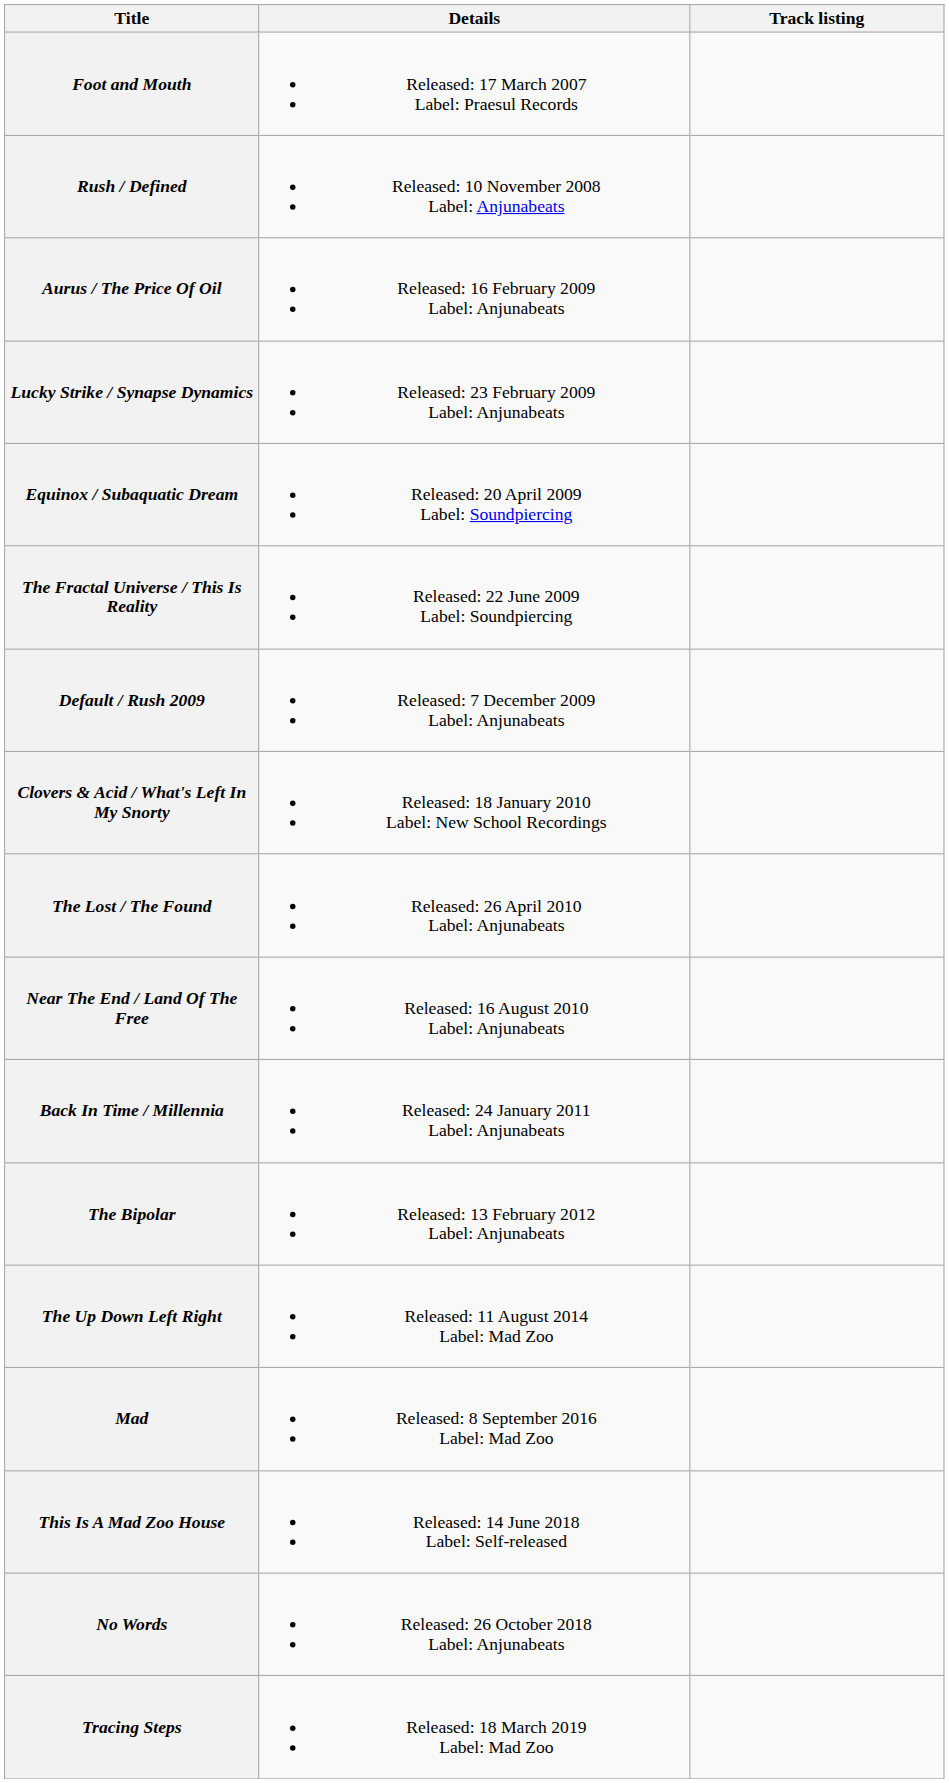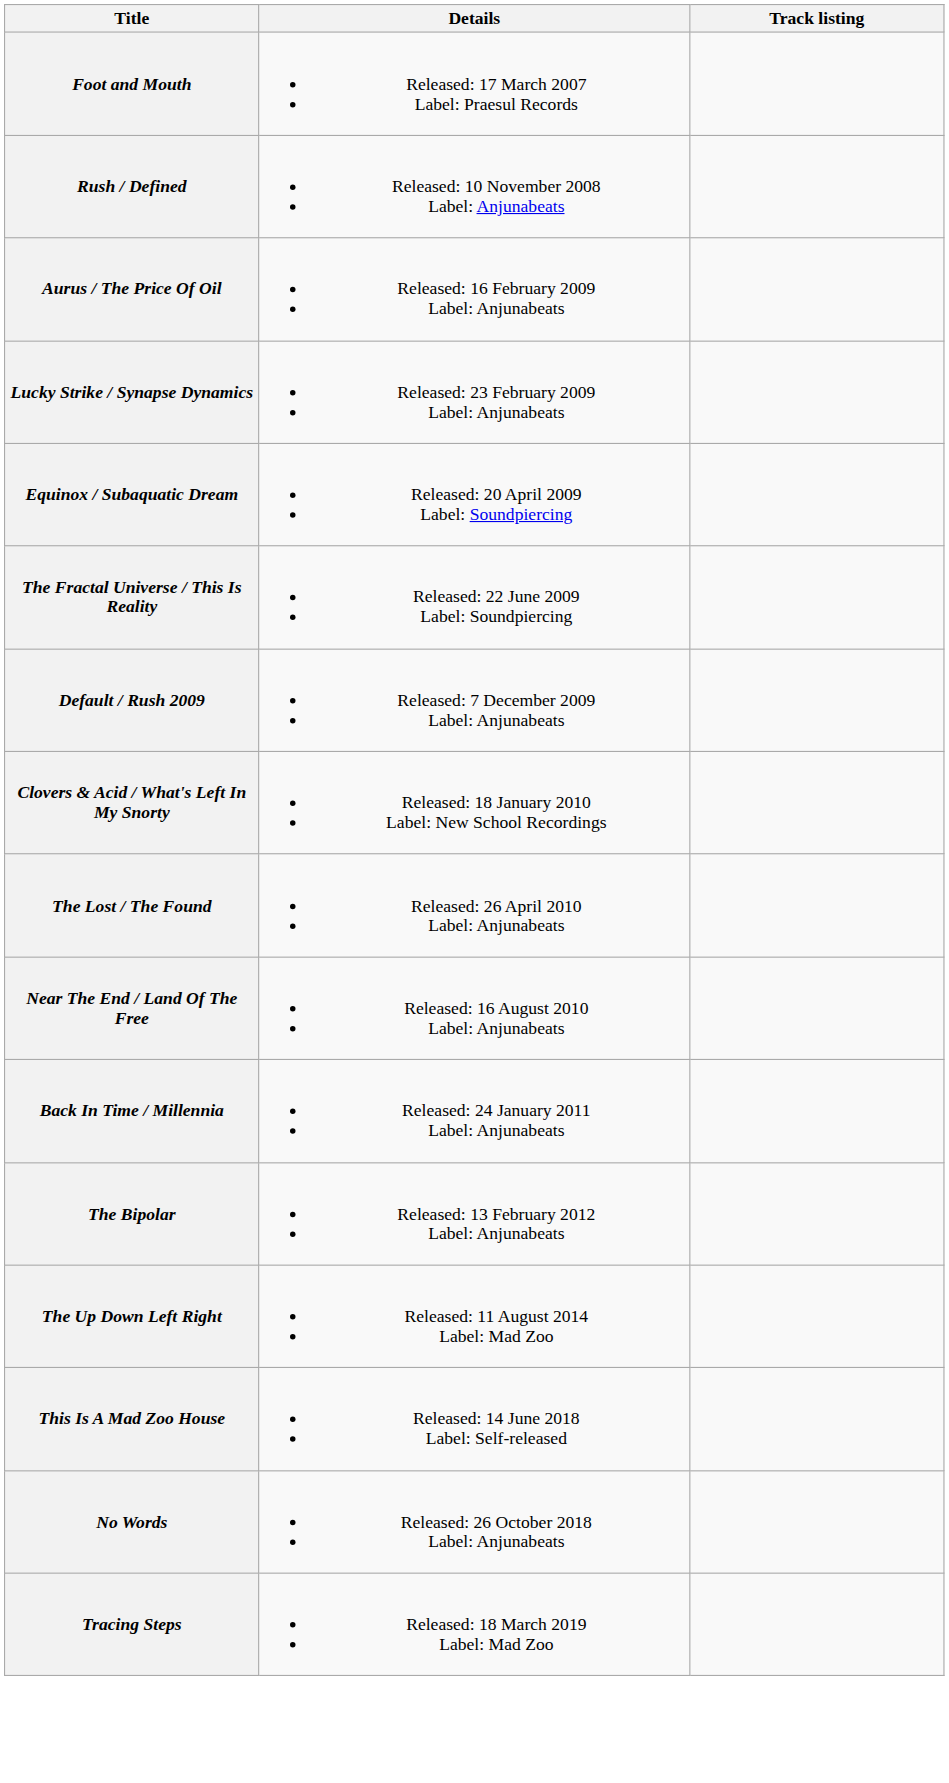 <table class="wikitable plainrowheaders" style="text-align:center;">
 <tr>
 <th scope="col" style="width:14em;">Title</th>
 <th scope="col" style="width:24em;">Details</th>
 <th scope="col" style="width:14em;">Track listing</th>
 </tr>
 <tr>
 <th scope="row"><em>Foot and Mouth</em></th>
 <td><br><ul><li>Released: 17 March 2007</li><li>Label: Praesul Records</li></ul></td>
 <td></td>
 </tr>
 <tr>
 <th scope="row"><em>Rush / Defined</em></th>
 <td><br><ul><li>Released: 10 November 2008</li><li>Label: <a href='#'>Anjunabeats</a></li></ul></td>
 <td></td>
 </tr>
 <tr>
 <th scope="row"><em>Aurus / The Price Of Oil</em></th>
 <td><br><ul><li>Released: 16 February 2009</li><li>Label: Anjunabeats</li></ul></td>
 <td></td>
 </tr>
 <tr>
 <th scope="row"><em>Lucky Strike / Synapse Dynamics</em></th>
 <td><br><ul><li>Released: 23 February 2009</li><li>Label: Anjunabeats</li></ul></td>
 <td></td>
 </tr>
 <tr>
 <th scope="row"><em>Equinox / Subaquatic Dream</em></th>
 <td><br><ul><li>Released: 20 April 2009</li><li>Label: <a href='#'>Soundpiercing</a></li></ul></td>
 <td></td>
 </tr>
 <tr>
 <th scope="row"><em>The Fractal Universe / This Is Reality</em></th>
 <td><br><ul><li>Released: 22 June 2009</li><li>Label: Soundpiercing</li></ul></td>
 <td></td>
 </tr>
 <tr>
 <th scope="row"><em>Default / Rush 2009</em></th>
 <td><br><ul><li>Released: 7 December 2009</li><li>Label: Anjunabeats</li></ul></td>
 <td></td>
 </tr>
 <tr>
 <th scope="row"><em>Clovers & Acid / What's Left In My Snorty</em></th>
 <td><br><ul><li>Released: 18 January 2010</li><li>Label: New School Recordings</li></ul></td>
 <td></td>
 </tr>
 <tr>
 <th scope="row"><em>The Lost / The Found</em></th>
 <td><br><ul><li>Released: 26 April 2010</li><li>Label: Anjunabeats</li></ul></td>
 <td></td>
 </tr>
 <tr>
 <th scope="row"><em>Near The End / Land Of The Free</em></th>
 <td><br><ul><li>Released: 16 August 2010</li><li>Label: Anjunabeats</li></ul></td>
 <td></td>
 </tr>
 <tr>
 <th scope="row"><em>Back In Time / Millennia</em></th>
 <td><br><ul><li>Released: 24 January 2011</li><li>Label: Anjunabeats</li></ul></td>
 <td></td>
 </tr>
 <tr>
 <th scope="row"><em>The Bipolar</em></th>
 <td><br><ul><li>Released: 13 February 2012</li><li>Label: Anjunabeats</li></ul></td>
 <td></td>
 </tr>
 <tr>
 <th scope="row"><em>The Up Down Left Right</em></th>
 <td><br><ul><li>Released: 11 August 2014</li><li>Label: Mad Zoo</li></ul></td>
 <td></td>
 </tr>
 <tr>
-<th scope="row"><em>Mad</em></th>
-<td><br><ul><li>Released: 8 September 2016</li><li>Label: Mad Zoo</li></ul></td>
-<td></td>
-</tr>
-<tr>
 <th scope="row"><em>This Is A Mad Zoo House</em></th>
 <td><br><ul><li>Released: 14 June 2018</li><li>Label: Self-released</li></ul></td>
 <td></td>
 </tr>
 <tr>
 <th scope="row"><em>No Words</em></th>
 <td><br><ul><li>Released: 26 October 2018</li><li>Label: Anjunabeats</li></ul></td>
 <td></td>
 </tr>
 <tr>
 <th scope="row"><em>Tracing Steps</em></th>
 <td><br><ul><li>Released: 18 March 2019</li><li>Label: Mad Zoo</li></ul></td>
 <td></td>
 </tr>
 </table>
